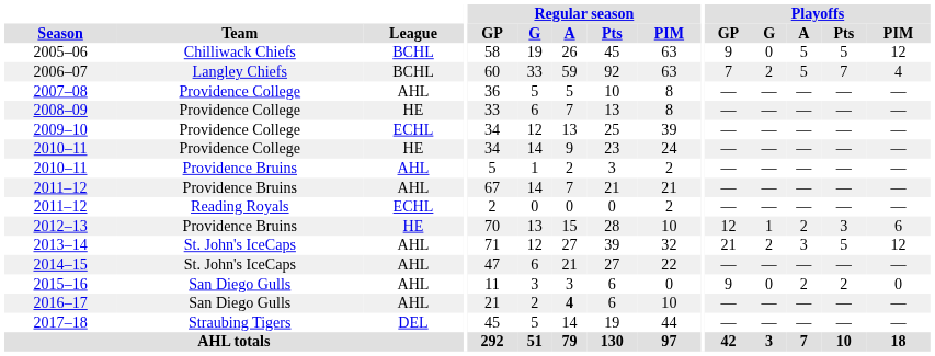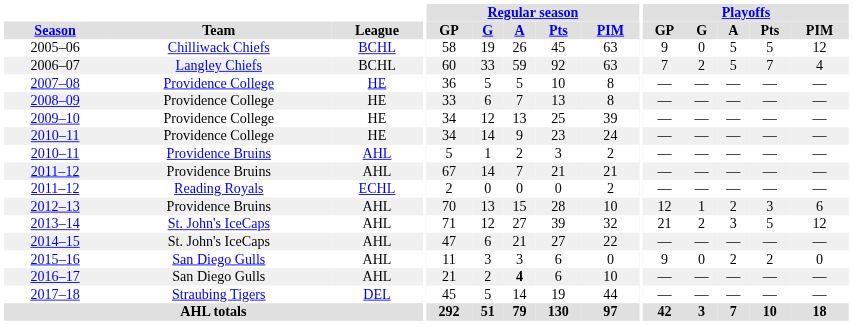 <table border="0" cellpadding="1" cellspacing="0" style="text-align:center; width:60em">
 <tr bgcolor="#e0e0e0">
 <th colspan="3" bgcolor="#ffffff"></th>
 <th rowspan="99" bgcolor="#ffffff"></th>
 <th colspan="5"><a href='#'>Regular season</a></th>
 <th rowspan="99" bgcolor="#ffffff"></th>
 <th colspan="5"><a href='#'>Playoffs</a></th>
 </tr>
 <tr bgcolor="#e0e0e0">
 <th><a href='#'>Season</a></th>
 <th>Team</th>
 <th>League</th>
 <th>GP</th>
 <th><a href='#'>G</a></th>
 <th><a href='#'>A</a></th>
 <th><a href='#'>Pts</a></th>
 <th><a href='#'>PIM</a></th>
 <th>GP</th>
 <th>G</th>
 <th>A</th>
 <th>Pts</th>
 <th>PIM</th>
 </tr>
 <tr ALIGN="center">
 <td>2005–06</td>
 <td><a href='#'>Chilliwack Chiefs</a></td>
 <td><a href='#'>BCHL</a></td>
 <td>58</td>
 <td>19</td>
 <td>26</td>
 <td>45</td>
 <td>63</td>
 <td>9</td>
 <td>0</td>
 <td>5</td>
 <td>5</td>
 <td>12</td>
 </tr>
 <tr ALIGN="center" bgcolor="#f0f0f0">
 <td>2006–07</td>
 <td><a href='#'>Langley Chiefs</a></td>
 <td>BCHL</td>
 <td>60</td>
 <td>33</td>
 <td>59</td>
 <td>92</td>
 <td>63</td>
 <td>7</td>
 <td>2</td>
 <td>5</td>
 <td>7</td>
 <td>4</td>
 </tr>
 <tr ALIGN="center">
 <td><a href='#'>2007–08</a></td>
 <td><a href='#'>Providence College</a></td>
-<td>AHL</td>
+<td><a href='#'>HE</a></td>
 <td>36</td>
 <td>5</td>
 <td>5</td>
 <td>10</td>
 <td>8</td>
 <td>—</td>
 <td>—</td>
 <td>—</td>
 <td>—</td>
 <td>—</td>
 </tr>
 <tr ALIGN="center" bgcolor="#f0f0f0">
 <td><a href='#'>2008–09</a></td>
 <td>Providence College</td>
 <td>HE</td>
 <td>33</td>
 <td>6</td>
 <td>7</td>
 <td>13</td>
 <td>8</td>
 <td>—</td>
 <td>—</td>
 <td>—</td>
 <td>—</td>
 <td>—</td>
 </tr>
 <tr ALIGN="center">
 <td><a href='#'>2009–10</a></td>
 <td>Providence College</td>
-<td><a href='#'>ECHL</a></td>
+<td>HE</td>
 <td>34</td>
 <td>12</td>
 <td>13</td>
 <td>25</td>
 <td>39</td>
 <td>—</td>
 <td>—</td>
 <td>—</td>
 <td>—</td>
 <td>—</td>
 </tr>
 <tr ALIGN="center" bgcolor="#f0f0f0">
 <td><a href='#'>2010–11</a></td>
 <td>Providence College</td>
 <td>HE</td>
 <td>34</td>
 <td>14</td>
 <td>9</td>
 <td>23</td>
 <td>24</td>
 <td>—</td>
 <td>—</td>
 <td>—</td>
 <td>—</td>
 <td>—</td>
 </tr>
 <tr ALIGN="center">
 <td><a href='#'>2010–11</a></td>
 <td><a href='#'>Providence Bruins</a></td>
 <td><a href='#'>AHL</a></td>
 <td>5</td>
 <td>1</td>
 <td>2</td>
 <td>3</td>
 <td>2</td>
 <td>—</td>
 <td>—</td>
 <td>—</td>
 <td>—</td>
 <td>—</td>
 </tr>
 <tr ALIGN="center" bgcolor="#f0f0f0">
 <td><a href='#'>2011–12</a></td>
 <td>Providence Bruins</td>
 <td>AHL</td>
 <td>67</td>
 <td>14</td>
 <td>7</td>
 <td>21</td>
 <td>21</td>
 <td>—</td>
 <td>—</td>
 <td>—</td>
 <td>—</td>
 <td>—</td>
 </tr>
 <tr ALIGN="center">
 <td><a href='#'>2011–12</a></td>
 <td><a href='#'>Reading Royals</a></td>
 <td><a href='#'>ECHL</a></td>
 <td>2</td>
 <td>0</td>
 <td>0</td>
 <td>0</td>
 <td>2</td>
 <td>—</td>
 <td>—</td>
 <td>—</td>
 <td>—</td>
 <td>—</td>
 </tr>
 <tr ALIGN="center" bgcolor="#f0f0f0">
 <td><a href='#'>2012–13</a></td>
 <td>Providence Bruins</td>
-<td><a href='#'>HE</a></td>
+<td>AHL</td>
 <td>70</td>
 <td>13</td>
 <td>15</td>
 <td>28</td>
 <td>10</td>
 <td>12</td>
 <td>1</td>
 <td>2</td>
 <td>3</td>
 <td>6</td>
 </tr>
 <tr ALIGN="center">
 <td><a href='#'>2013–14</a></td>
 <td><a href='#'>St. John's IceCaps</a></td>
 <td>AHL</td>
 <td>71</td>
 <td>12</td>
 <td>27</td>
 <td>39</td>
 <td>32</td>
 <td>21</td>
 <td>2</td>
 <td>3</td>
 <td>5</td>
 <td>12</td>
 </tr>
 <tr ALIGN="center" bgcolor="#f0f0f0">
 <td><a href='#'>2014–15</a></td>
 <td>St. John's IceCaps</td>
 <td>AHL</td>
 <td>47</td>
 <td>6</td>
 <td>21</td>
 <td>27</td>
 <td>22</td>
 <td>—</td>
 <td>—</td>
 <td>—</td>
 <td>—</td>
 <td>—</td>
 </tr>
 <tr ALIGN="center">
 <td><a href='#'>2015–16</a></td>
 <td><a href='#'>San Diego Gulls</a></td>
 <td>AHL</td>
 <td>11</td>
 <td>3</td>
 <td>3</td>
 <td>6</td>
 <td>0</td>
 <td>9</td>
 <td>0</td>
 <td>2</td>
 <td>2</td>
 <td>0</td>
 </tr>
 <tr ALIGN="center" bgcolor="#f0f0f0">
 <td><a href='#'>2016–17</a></td>
 <td>San Diego Gulls</td>
 <td>AHL</td>
 <td>21</td>
 <td>2</td>
 <td><strong>4</strong></td>
 <td>6</td>
 <td>10</td>
 <td>—</td>
 <td>—</td>
 <td>—</td>
 <td>—</td>
 <td>—</td>
 </tr>
 <tr ALIGN="center">
 <td><a href='#'>2017–18</a></td>
 <td><a href='#'>Straubing Tigers</a></td>
 <td><a href='#'>DEL</a></td>
 <td>45</td>
 <td>5</td>
 <td>14</td>
 <td>19</td>
 <td>44</td>
 <td>—</td>
 <td>—</td>
 <td>—</td>
 <td>—</td>
 <td>—<br></td>
 </tr>
 <tr bgcolor="#e0e0e0">
 <th colspan="3">AHL totals</th>
 <th>292</th>
 <th>51</th>
 <th>79</th>
 <th>130</th>
 <th>97</th>
 <th>42</th>
 <th>3</th>
 <th>7</th>
 <th>10</th>
 <th>18</th>
 </tr>
 </table>
